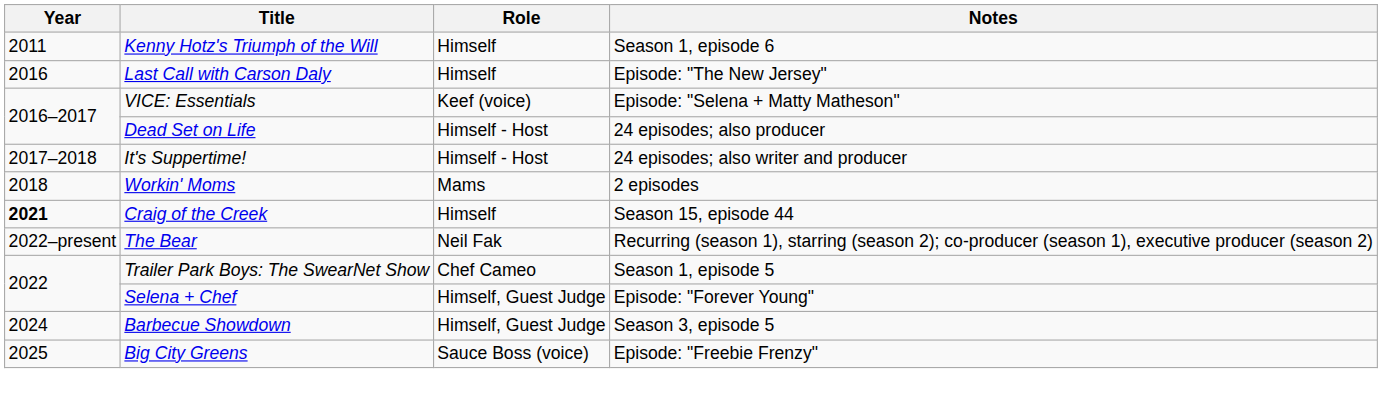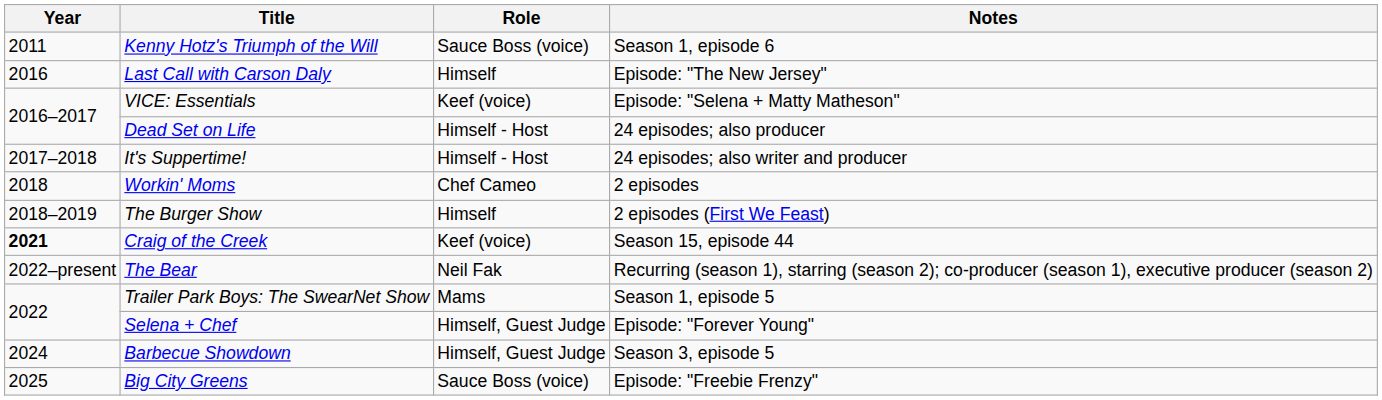 <table class="wikitable sortable">
 <tr>
 <th>Year</th>
 <th>Title</th>
 <th>Role</th>
 <th>Notes</th>
 </tr>
 <tr>
 <td rowspan="1">2011</td>
 <td><em><a href='#'>Kenny Hotz's Triumph of the Will</a></em></td>
-<td>Himself</td>
+<td>Sauce Boss (voice)</td>
 <td>Season 1, episode 6</td>
 </tr>
 <tr>
 <td>2016</td>
 <td><em><a href='#'>Last Call with Carson Daly</a></em></td>
 <td>Himself</td>
 <td>Episode: "The New Jersey"</td>
 </tr>
 <tr>
 <td rowspan="2">2016–2017</td>
 <td><em>VICE: Essentials</em></td>
 <td>Keef (voice)</td>
 <td>Episode: "Selena + Matty Matheson"</td>
 </tr>
 <tr>
 <td><em><a href='#'>Dead Set on Life</a></em></td>
 <td>Himself - Host</td>
 <td>24 episodes; also producer</td>
 </tr>
 <tr>
 <td>2017–2018</td>
 <td><em>It's Suppertime!</em></td>
 <td>Himself - Host</td>
 <td>24 episodes; also writer and producer</td>
 </tr>
 <tr>
 <td>2018</td>
 <td><em><a href='#'>Workin' Moms</a></em></td>
-<td>Mams</td>
+<td>Chef Cameo</td>
 <td>2 episodes</td>
+</tr>
+<tr>
+<td>2018–2019</td>
+<td><em>The Burger Show</em></td>
+<td>Himself</td>
+<td>2 episodes (<a href='#'>First We Feast</a>)</td>
 </tr>
 <tr>
 <td><strong>2021</strong></td>
 <td><em><a href='#'>Craig of the Creek</a></em></td>
-<td>Himself</td>
+<td>Keef (voice)</td>
 <td>Season 15, episode 44</td>
 </tr>
 <tr>
 <td>2022–present</td>
 <td><a href='#'><em>The Bear</em></a></td>
 <td>Neil Fak</td>
 <td>Recurring (season 1), starring (season 2); co-producer (season 1), executive producer (season 2)</td>
 </tr>
 <tr>
 <td rowspan ="2">2022</td>
 <td><em>Trailer Park Boys: The SwearNet Show</em></td>
-<td>Chef Cameo</td>
+<td>Mams</td>
 <td>Season 1, episode 5</td>
 </tr>
 <tr>
 <td><em><a href='#'>Selena + Chef</a></em></td>
 <td>Himself, Guest Judge</td>
 <td>Episode: "Forever Young"</td>
 </tr>
 <tr>
 <td>2024</td>
 <td><em><a href='#'>Barbecue Showdown</a></em></td>
 <td>Himself, Guest Judge</td>
 <td>Season 3, episode 5</td>
 </tr>
 <tr>
 <td>2025</td>
 <td><em><a href='#'>Big City Greens</a></em></td>
 <td>Sauce Boss (voice)</td>
 <td>Episode: "Freebie Frenzy"</td>
 </tr>
 </table>
